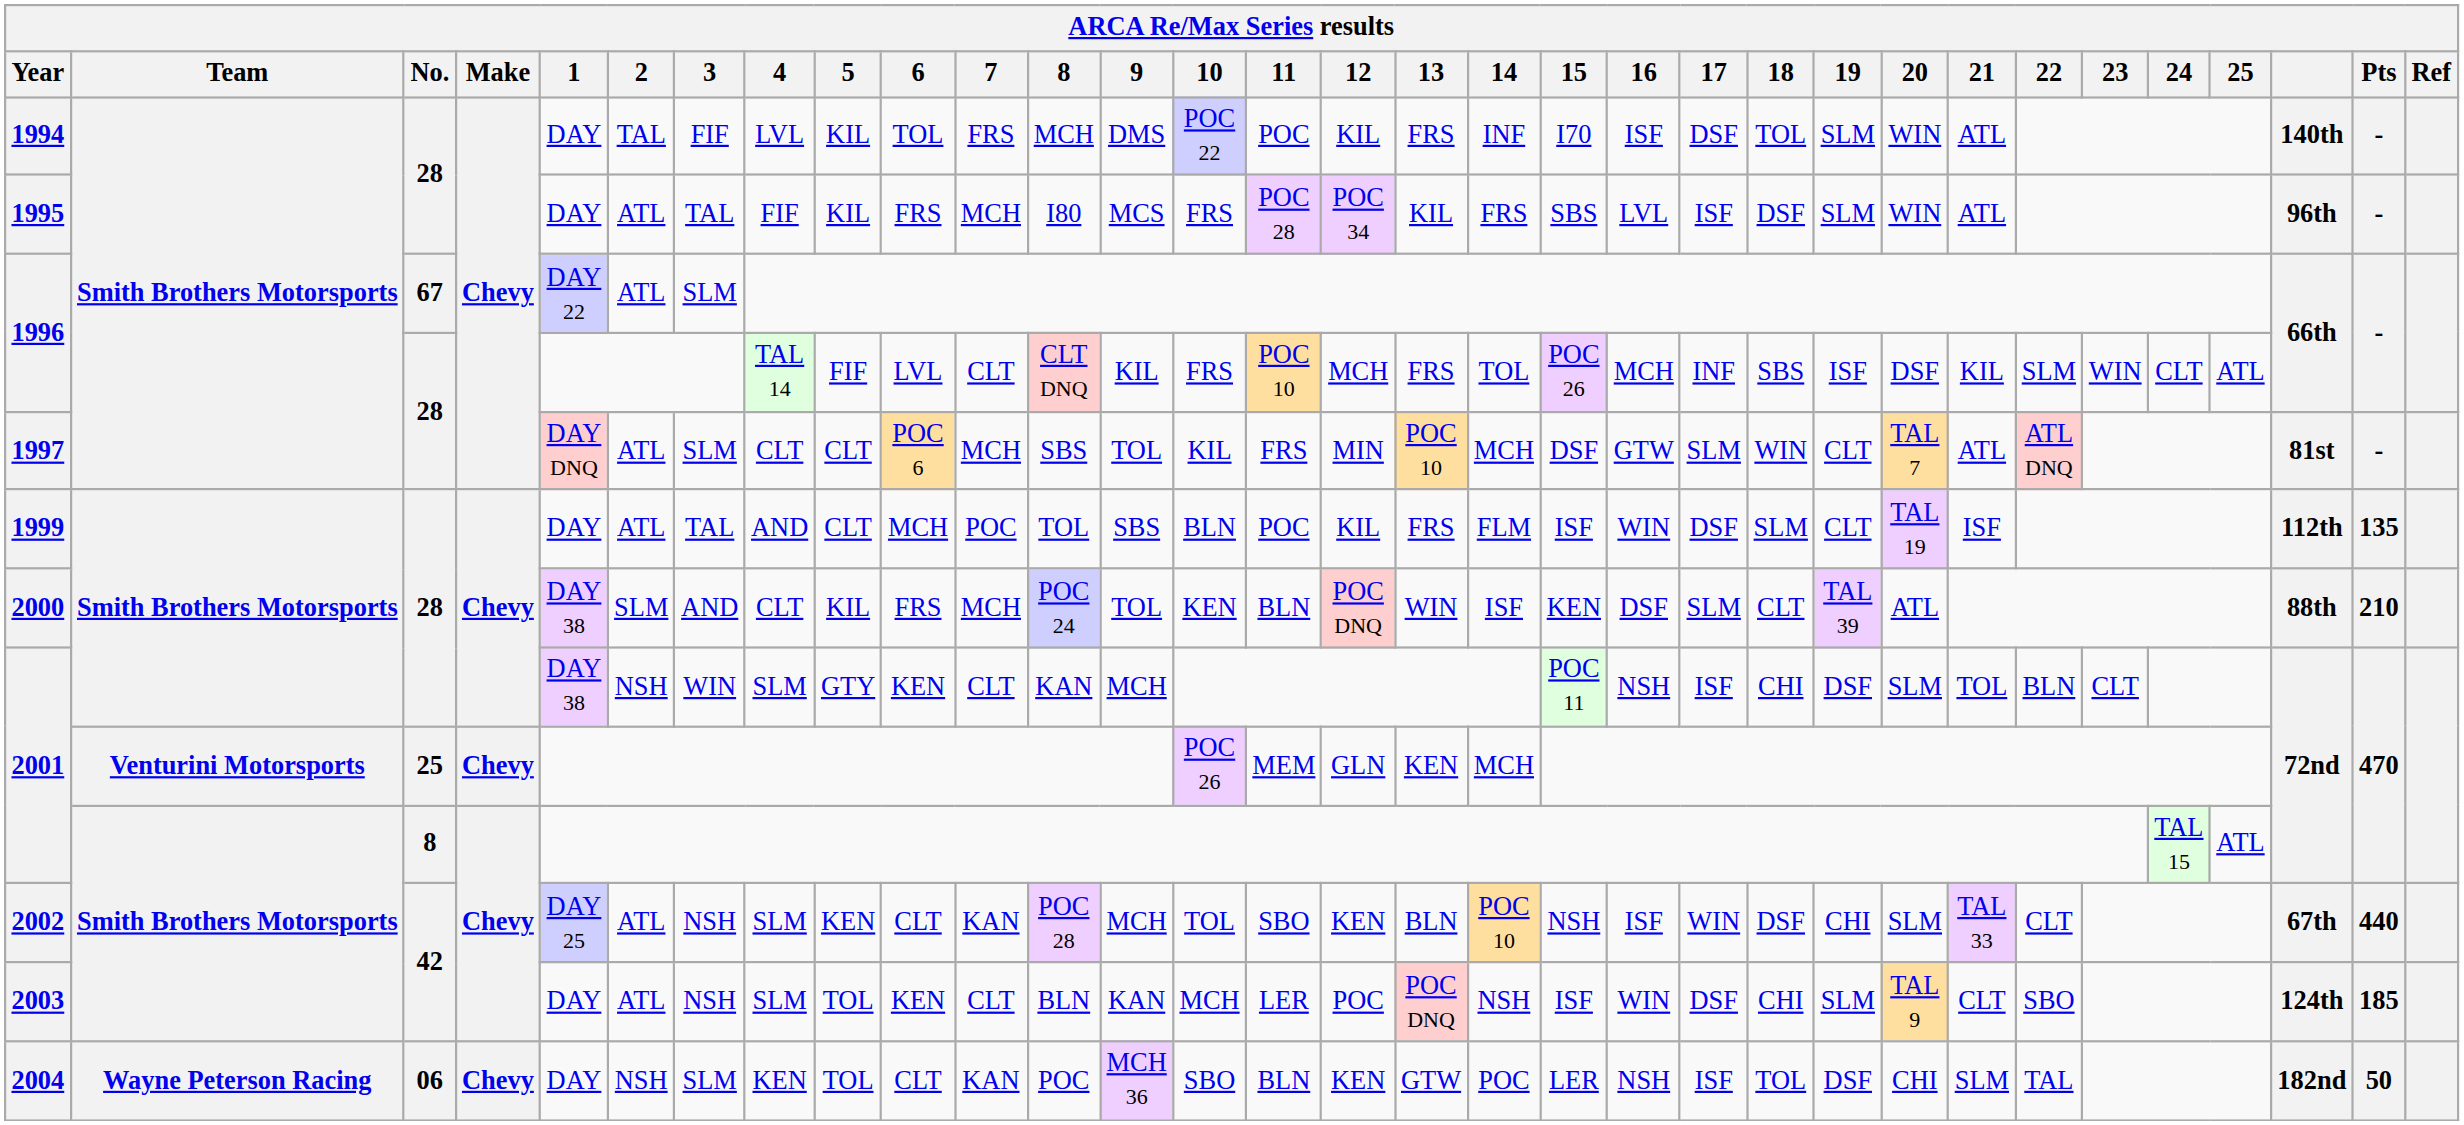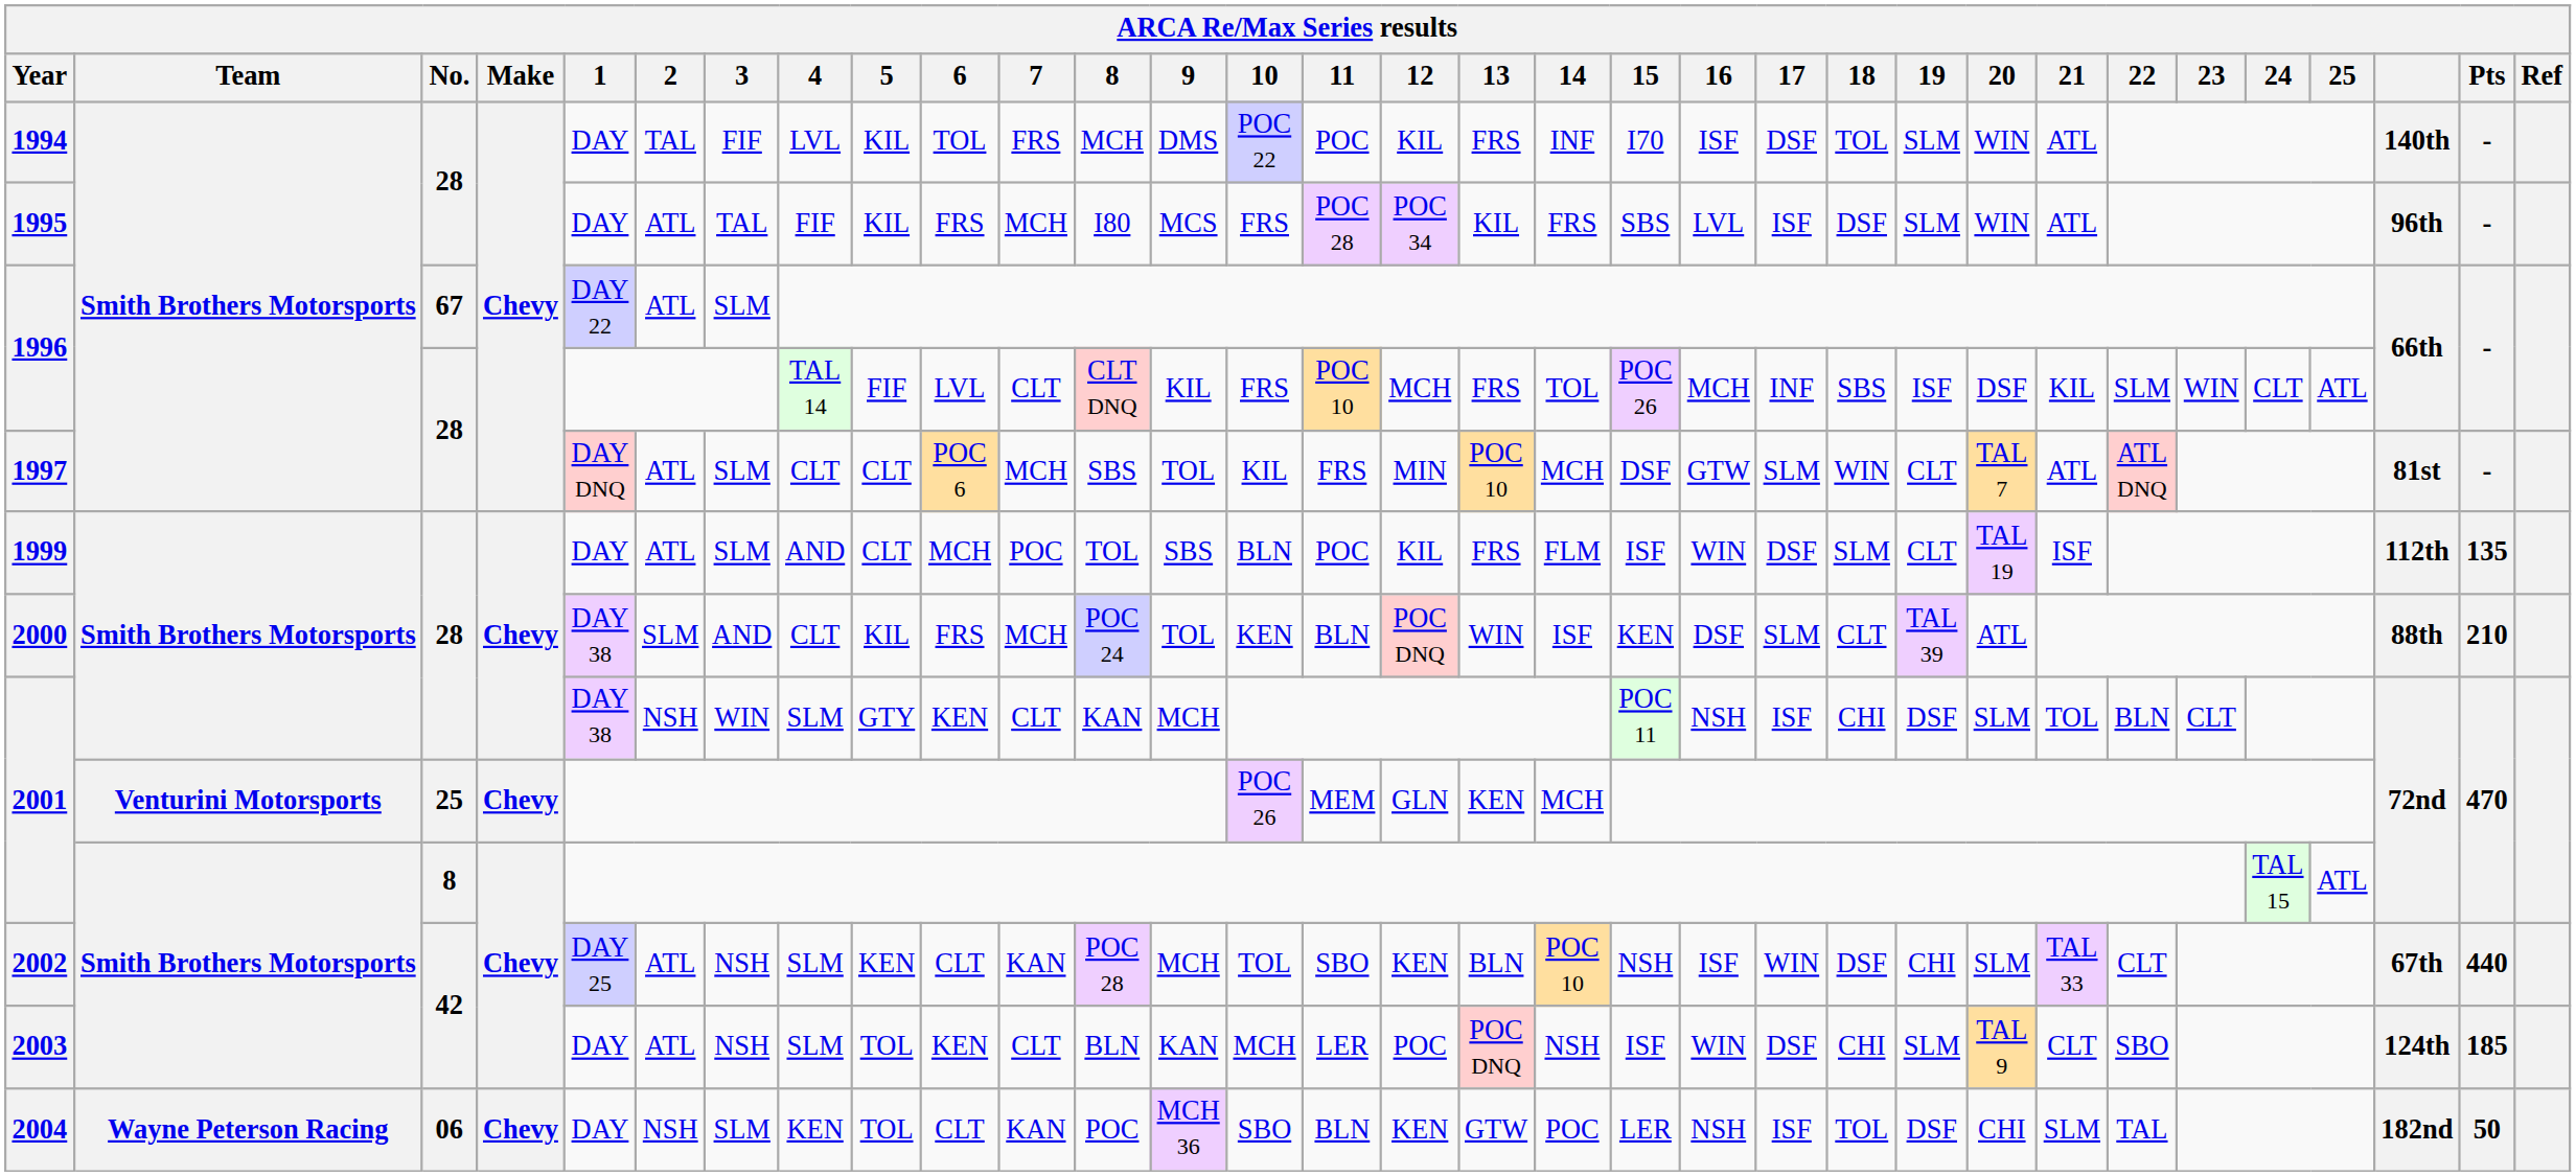 <table class="wikitable" style="text-align:center; font-size:75%">
 <tr>
 <th colspan=45><a href='#'>ARCA Re/Max Series</a> results</th>
 </tr>
 <tr>
 <th>Year</th>
 <th>Team</th>
 <th>No.</th>
 <th>Make</th>
 <th>1</th>
 <th>2</th>
 <th>3</th>
 <th>4</th>
 <th>5</th>
 <th>6</th>
 <th>7</th>
 <th>8</th>
 <th>9</th>
 <th>10</th>
 <th>11</th>
 <th>12</th>
 <th>13</th>
 <th>14</th>
 <th>15</th>
 <th>16</th>
 <th>17</th>
 <th>18</th>
 <th>19</th>
 <th>20</th>
 <th>21</th>
 <th>22</th>
 <th>23</th>
 <th>24</th>
 <th>25</th>
 <th></th>
 <th>Pts</th>
 <th>Ref</th>
 </tr>
 <tr>
 <th><a href='#'>1994</a></th>
 <th rowspan=5><a href='#'>Smith Brothers Motorsports</a></th>
 <th rowspan=2>28</th>
 <th rowspan=5><a href='#'>Chevy</a></th>
 <td><a href='#'>DAY</a></td>
 <td><a href='#'>TAL</a></td>
 <td><a href='#'>FIF</a></td>
 <td><a href='#'>LVL</a></td>
 <td><a href='#'>KIL</a></td>
 <td><a href='#'>TOL</a></td>
 <td><a href='#'>FRS</a></td>
 <td><a href='#'>MCH</a></td>
 <td><a href='#'>DMS</a></td>
 <td style="background:#CFCFFF;"><a href='#'>POC</a><br><small>22</small></td>
 <td><a href='#'>POC</a></td>
 <td><a href='#'>KIL</a></td>
 <td><a href='#'>FRS</a></td>
 <td><a href='#'>INF</a></td>
 <td><a href='#'>I70</a></td>
 <td><a href='#'>ISF</a></td>
 <td><a href='#'>DSF</a></td>
 <td><a href='#'>TOL</a></td>
 <td><a href='#'>SLM</a></td>
 <td><a href='#'>WIN</a></td>
 <td><a href='#'>ATL</a></td>
 <td colspan=4></td>
 <th>140th</th>
 <th>-</th>
 <th></th>
 </tr>
 <tr>
 <th><a href='#'>1995</a></th>
 <td><a href='#'>DAY</a></td>
 <td><a href='#'>ATL</a></td>
 <td><a href='#'>TAL</a></td>
 <td><a href='#'>FIF</a></td>
 <td><a href='#'>KIL</a></td>
 <td><a href='#'>FRS</a></td>
 <td><a href='#'>MCH</a></td>
 <td><a href='#'>I80</a></td>
 <td><a href='#'>MCS</a></td>
 <td><a href='#'>FRS</a></td>
 <td style="background:#EFCFFF;"><a href='#'>POC</a><br><small>28</small></td>
 <td style="background:#EFCFFF;"><a href='#'>POC</a><br><small>34</small></td>
 <td><a href='#'>KIL</a></td>
 <td><a href='#'>FRS</a></td>
 <td><a href='#'>SBS</a></td>
 <td><a href='#'>LVL</a></td>
 <td><a href='#'>ISF</a></td>
 <td><a href='#'>DSF</a></td>
 <td><a href='#'>SLM</a></td>
 <td><a href='#'>WIN</a></td>
 <td><a href='#'>ATL</a></td>
 <td colspan=4></td>
 <th>96th</th>
 <th>-</th>
 <th></th>
 </tr>
 <tr>
 <th rowspan=2><a href='#'>1996</a></th>
 <th>67</th>
 <td style="background:#CFCFFF;"><a href='#'>DAY</a><br><small>22</small></td>
 <td><a href='#'>ATL</a></td>
 <td><a href='#'>SLM</a></td>
 <td colspan=22></td>
 <th rowspan=2>66th</th>
 <th rowspan=2>-</th>
 <th rowspan=2></th>
 </tr>
 <tr>
 <th rowspan=2>28</th>
 <td colspan=3></td>
 <td style="background:#DFFFDF;"><a href='#'>TAL</a><br><small>14</small></td>
 <td><a href='#'>FIF</a></td>
 <td><a href='#'>LVL</a></td>
 <td><a href='#'>CLT</a></td>
 <td style="background:#FFCFCF;"><a href='#'>CLT</a><br><small>DNQ</small></td>
 <td><a href='#'>KIL</a></td>
 <td><a href='#'>FRS</a></td>
 <td style="background:#FFDF9F;"><a href='#'>POC</a><br><small>10</small></td>
 <td><a href='#'>MCH</a></td>
 <td><a href='#'>FRS</a></td>
 <td><a href='#'>TOL</a></td>
 <td style="background:#EFCFFF;"><a href='#'>POC</a><br><small>26</small></td>
 <td><a href='#'>MCH</a></td>
 <td><a href='#'>INF</a></td>
 <td><a href='#'>SBS</a></td>
 <td><a href='#'>ISF</a></td>
 <td><a href='#'>DSF</a></td>
 <td><a href='#'>KIL</a></td>
 <td><a href='#'>SLM</a></td>
 <td><a href='#'>WIN</a></td>
 <td><a href='#'>CLT</a></td>
 <td><a href='#'>ATL</a></td>
 </tr>
 <tr>
 <th><a href='#'>1997</a></th>
 <td style="background:#FFCFCF;"><a href='#'>DAY</a><br><small>DNQ</small></td>
 <td><a href='#'>ATL</a></td>
 <td><a href='#'>SLM</a></td>
 <td><a href='#'>CLT</a></td>
 <td><a href='#'>CLT</a></td>
 <td style="background:#FFDF9F;"><a href='#'>POC</a><br><small>6</small></td>
 <td><a href='#'>MCH</a></td>
 <td><a href='#'>SBS</a></td>
 <td><a href='#'>TOL</a></td>
 <td><a href='#'>KIL</a></td>
 <td><a href='#'>FRS</a></td>
 <td><a href='#'>MIN</a></td>
 <td style="background:#FFDF9F;"><a href='#'>POC</a><br><small>10</small></td>
 <td><a href='#'>MCH</a></td>
 <td><a href='#'>DSF</a></td>
 <td><a href='#'>GTW</a></td>
 <td><a href='#'>SLM</a></td>
 <td><a href='#'>WIN</a></td>
 <td><a href='#'>CLT</a></td>
 <td style="background:#FFDF9F;"><a href='#'>TAL</a><br><small>7</small></td>
 <td><a href='#'>ATL</a></td>
 <td style="background:#FFCFCF;"><a href='#'>ATL</a><br><small>DNQ</small></td>
 <td colspan=3></td>
 <th>81st</th>
 <th>-</th>
 <th></th>
 </tr>
 <tr>
 <th><a href='#'>1999</a></th>
 <th rowspan=3><a href='#'>Smith Brothers Motorsports</a></th>
 <th rowspan=3>28</th>
 <th rowspan=3><a href='#'>Chevy</a></th>
 <td><a href='#'>DAY</a></td>
 <td><a href='#'>ATL</a></td>
-<td><a href='#'>TAL</a></td>
+<td><a href='#'>SLM</a></td>
 <td><a href='#'>AND</a></td>
 <td><a href='#'>CLT</a></td>
 <td><a href='#'>MCH</a></td>
 <td><a href='#'>POC</a></td>
 <td><a href='#'>TOL</a></td>
 <td><a href='#'>SBS</a></td>
 <td><a href='#'>BLN</a></td>
 <td><a href='#'>POC</a></td>
 <td><a href='#'>KIL</a></td>
 <td><a href='#'>FRS</a></td>
 <td><a href='#'>FLM</a></td>
 <td><a href='#'>ISF</a></td>
 <td><a href='#'>WIN</a></td>
 <td><a href='#'>DSF</a></td>
 <td><a href='#'>SLM</a></td>
 <td><a href='#'>CLT</a></td>
 <td style="background:#EFCFFF;"><a href='#'>TAL</a><br><small>19</small></td>
 <td><a href='#'>ISF</a></td>
 <td colspan=4></td>
 <th>112th</th>
 <th>135</th>
 <th></th>
 </tr>
 <tr>
 <th><a href='#'>2000</a></th>
 <td style="background:#EFCFFF;"><a href='#'>DAY</a><br><small>38</small></td>
 <td><a href='#'>SLM</a></td>
 <td><a href='#'>AND</a></td>
 <td><a href='#'>CLT</a></td>
 <td><a href='#'>KIL</a></td>
 <td><a href='#'>FRS</a></td>
 <td><a href='#'>MCH</a></td>
 <td style="background:#CFCFFF;"><a href='#'>POC</a><br><small>24</small></td>
 <td><a href='#'>TOL</a></td>
 <td><a href='#'>KEN</a></td>
 <td><a href='#'>BLN</a></td>
 <td style="background:#FFCFCF;"><a href='#'>POC</a><br><small>DNQ</small></td>
 <td><a href='#'>WIN</a></td>
 <td><a href='#'>ISF</a></td>
 <td><a href='#'>KEN</a></td>
 <td><a href='#'>DSF</a></td>
 <td><a href='#'>SLM</a></td>
 <td><a href='#'>CLT</a></td>
 <td style="background:#EFCFFF;"><a href='#'>TAL</a><br><small>39</small></td>
 <td><a href='#'>ATL</a></td>
 <td colspan=5></td>
 <th>88th</th>
 <th>210</th>
 <th></th>
 </tr>
 <tr>
 <th rowspan=3><a href='#'>2001</a></th>
 <td style="background:#EFCFFF;"><a href='#'>DAY</a><br><small>38</small></td>
 <td><a href='#'>NSH</a></td>
 <td><a href='#'>WIN</a></td>
 <td><a href='#'>SLM</a></td>
 <td><a href='#'>GTY</a></td>
 <td><a href='#'>KEN</a></td>
 <td><a href='#'>CLT</a></td>
 <td><a href='#'>KAN</a></td>
 <td><a href='#'>MCH</a></td>
 <td colspan=5></td>
 <td style="background:#DFFFDF;"><a href='#'>POC</a><br><small>11</small></td>
 <td><a href='#'>NSH</a></td>
 <td><a href='#'>ISF</a></td>
 <td><a href='#'>CHI</a></td>
 <td><a href='#'>DSF</a></td>
 <td><a href='#'>SLM</a></td>
 <td><a href='#'>TOL</a></td>
 <td><a href='#'>BLN</a></td>
 <td><a href='#'>CLT</a></td>
 <td colspan=2></td>
 <th rowspan=3>72nd</th>
 <th rowspan=3>470</th>
 <th rowspan=3></th>
 </tr>
 <tr>
 <th><a href='#'>Venturini Motorsports</a></th>
 <th>25</th>
 <th><a href='#'>Chevy</a></th>
 <td colspan=9></td>
 <td style="background:#EFCFFF;"><a href='#'>POC</a><br><small>26</small></td>
 <td><a href='#'>MEM</a></td>
 <td><a href='#'>GLN</a></td>
 <td><a href='#'>KEN</a></td>
 <td><a href='#'>MCH</a></td>
 <td colspan=11></td>
 </tr>
 <tr>
 <th rowspan=3><a href='#'>Smith Brothers Motorsports</a></th>
 <th>8</th>
 <th rowspan=3><a href='#'>Chevy</a></th>
 <td colspan=23></td>
 <td style="background:#DFFFDF;"><a href='#'>TAL</a><br><small>15</small></td>
 <td><a href='#'>ATL</a></td>
 </tr>
 <tr>
 <th><a href='#'>2002</a></th>
 <th rowspan=2>42</th>
 <td style="background:#CFCFFF;"><a href='#'>DAY</a><br><small>25</small></td>
 <td><a href='#'>ATL</a></td>
 <td><a href='#'>NSH</a></td>
 <td><a href='#'>SLM</a></td>
 <td><a href='#'>KEN</a></td>
 <td><a href='#'>CLT</a></td>
 <td><a href='#'>KAN</a></td>
 <td style="background:#EFCFFF;"><a href='#'>POC</a><br><small>28</small></td>
 <td><a href='#'>MCH</a></td>
 <td><a href='#'>TOL</a></td>
 <td><a href='#'>SBO</a></td>
 <td><a href='#'>KEN</a></td>
 <td><a href='#'>BLN</a></td>
 <td style="background:#FFDF9F;"><a href='#'>POC</a><br><small>10</small></td>
 <td><a href='#'>NSH</a></td>
 <td><a href='#'>ISF</a></td>
 <td><a href='#'>WIN</a></td>
 <td><a href='#'>DSF</a></td>
 <td><a href='#'>CHI</a></td>
 <td><a href='#'>SLM</a></td>
 <td style="background:#EFCFFF;"><a href='#'>TAL</a><br><small>33</small></td>
 <td><a href='#'>CLT</a></td>
 <td colspan=3></td>
 <th>67th</th>
 <th>440</th>
 <th></th>
 </tr>
 <tr>
 <th><a href='#'>2003</a></th>
 <td><a href='#'>DAY</a></td>
 <td><a href='#'>ATL</a></td>
 <td><a href='#'>NSH</a></td>
 <td><a href='#'>SLM</a></td>
 <td><a href='#'>TOL</a></td>
 <td><a href='#'>KEN</a></td>
 <td><a href='#'>CLT</a></td>
 <td><a href='#'>BLN</a></td>
 <td><a href='#'>KAN</a></td>
 <td><a href='#'>MCH</a></td>
 <td><a href='#'>LER</a></td>
 <td><a href='#'>POC</a></td>
 <td style="background:#FFCFCF;"><a href='#'>POC</a><br><small>DNQ</small></td>
 <td><a href='#'>NSH</a></td>
 <td><a href='#'>ISF</a></td>
 <td><a href='#'>WIN</a></td>
 <td><a href='#'>DSF</a></td>
 <td><a href='#'>CHI</a></td>
 <td><a href='#'>SLM</a></td>
 <td style="background:#FFDF9F;"><a href='#'>TAL</a><br><small>9</small></td>
 <td><a href='#'>CLT</a></td>
 <td><a href='#'>SBO</a></td>
 <td colspan=3></td>
 <th>124th</th>
 <th>185</th>
 <th></th>
 </tr>
 <tr>
 <th><a href='#'>2004</a></th>
 <th><a href='#'>Wayne Peterson Racing</a></th>
 <th>06</th>
 <th><a href='#'>Chevy</a></th>
 <td><a href='#'>DAY</a></td>
 <td><a href='#'>NSH</a></td>
 <td><a href='#'>SLM</a></td>
 <td><a href='#'>KEN</a></td>
 <td><a href='#'>TOL</a></td>
 <td><a href='#'>CLT</a></td>
 <td><a href='#'>KAN</a></td>
 <td><a href='#'>POC</a></td>
 <td style="background:#EFCFFF;"><a href='#'>MCH</a><br><small>36</small></td>
 <td><a href='#'>SBO</a></td>
 <td><a href='#'>BLN</a></td>
 <td><a href='#'>KEN</a></td>
 <td><a href='#'>GTW</a></td>
 <td><a href='#'>POC</a></td>
 <td><a href='#'>LER</a></td>
 <td><a href='#'>NSH</a></td>
 <td><a href='#'>ISF</a></td>
 <td><a href='#'>TOL</a></td>
 <td><a href='#'>DSF</a></td>
 <td><a href='#'>CHI</a></td>
 <td><a href='#'>SLM</a></td>
 <td><a href='#'>TAL</a></td>
 <td colspan=3></td>
 <th>182nd</th>
 <th>50</th>
 <th></th>
 </tr>
 </table>
